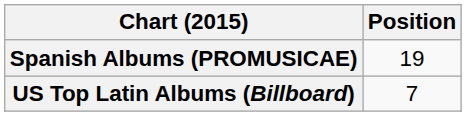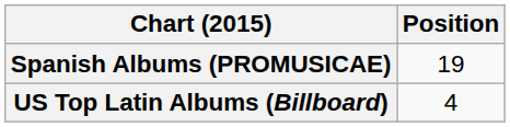 <table class="wikitable plainrowheaders">
 <tr>
 <th scope="col">Chart (2015)</th>
 <th scope="col">Position</th>
 </tr>
 <tr>
 <th scope="row">Spanish Albums (PROMUSICAE)</th>
 <td align="center">19</td>
 </tr>
 <tr>
 <th scope="row">US Top Latin Albums (<em>Billboard</em>)</th>
-<td align="center">7</td>
+<td align="center">4</td>
 </tr>
 </table>
